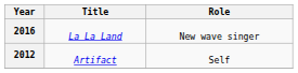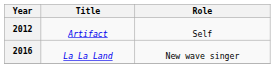 <table class="wikitable plainrowheaders" style="text-align:center;">
 <tr>
 <th scope="col" style="width:4em;">Year</th>
 <th scope="col" style="width:11em;">Title</th>
 <th scope="col" style="width:16em;">Role</th>
 </tr>
 <tr>
+<th scope="row">2012</th>
+<td><br><em><a href='#'>Artifact</a></em></td>
+<td><br>Self</td>
+</tr>
+<tr>
 <th scope="row">2016</th>
 <td><br><em><a href='#'>La La Land</a></em></td>
 <td><br>New wave singer</td>
 </tr>
 <tr>
-<th scope="row">2012</th>
-<td><br><em><a href='#'>Artifact</a></em></td>
-<td><br>Self</td>
-</tr>
-<tr>
 </tr>
 </table>
